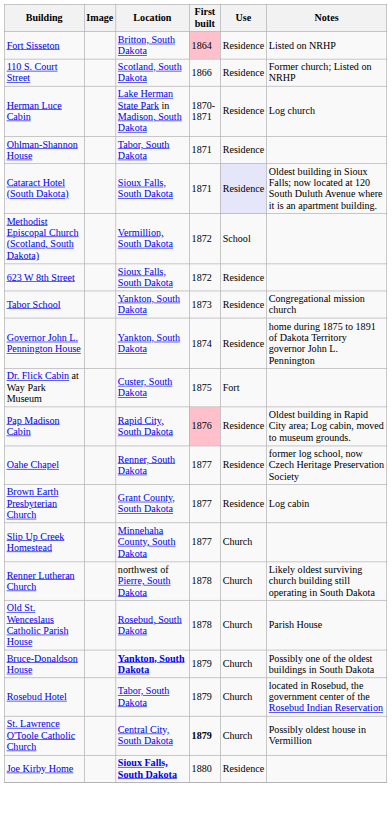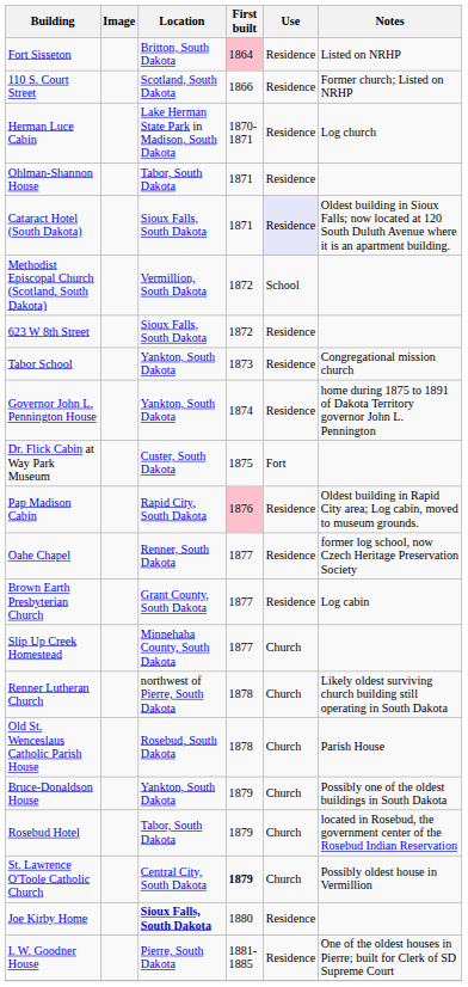 <table class="wikitable sortable">
 <tr>
 <th>Building</th>
 <th class="unsortable">Image</th>
 <th>Location</th>
 <th>First built</th>
 <th>Use</th>
 <th class="unsortable">Notes</th>
 </tr>
 <tr>
 <td><a href='#'>Fort Sisseton</a></td>
 <td></td>
 <td><a href='#'>Britton, South Dakota</a></td>
 <td style="background: pink;">1864</td>
 <td>Residence</td>
 <td>Listed on NRHP</td>
 </tr>
 <tr>
 <td><a href='#'>110 S. Court Street</a></td>
 <td></td>
 <td><a href='#'>Scotland, South Dakota</a></td>
 <td>1866</td>
 <td>Residence</td>
 <td>Former church; Listed on NRHP</td>
 </tr>
 <tr>
 <td><a href='#'>Herman Luce Cabin</a></td>
 <td></td>
 <td><a href='#'>Lake Herman State Park</a> in <a href='#'>Madison, South Dakota</a></td>
 <td>1870-1871</td>
 <td>Residence</td>
 <td>Log church</td>
 </tr>
 <tr>
 <td><a href='#'>Ohlman-Shannon House</a></td>
 <td></td>
 <td><a href='#'>Tabor, South Dakota</a></td>
 <td>1871</td>
 <td>Residence</td>
 <td></td>
 </tr>
 <tr>
 <td><a href='#'>Cataract Hotel (South Dakota)</a></td>
 <td></td>
 <td><a href='#'>Sioux Falls, South Dakota</a></td>
 <td>1871</td>
 <td style="background: lavender;">Residence</td>
 <td>Oldest building in Sioux Falls; now located at 120 South Duluth Avenue where it is an apartment building.</td>
 </tr>
 <tr>
 <td><a href='#'>Methodist Episcopal Church (Scotland, South Dakota)</a></td>
 <td></td>
 <td><a href='#'>Vermillion, South Dakota</a></td>
 <td>1872</td>
 <td>School</td>
 <td></td>
 </tr>
 <tr>
 <td><a href='#'>623 W 8th Street</a></td>
 <td></td>
 <td><a href='#'>Sioux Falls, South Dakota</a></td>
 <td>1872</td>
 <td>Residence</td>
 <td></td>
 </tr>
 <tr>
 <td><a href='#'>Tabor School</a></td>
 <td></td>
 <td><a href='#'>Yankton, South Dakota</a></td>
 <td>1873</td>
 <td>Residence</td>
 <td>Congregational mission church</td>
 </tr>
 <tr>
 <td><a href='#'>Governor John L. Pennington House</a></td>
 <td></td>
 <td><a href='#'>Yankton, South Dakota</a></td>
 <td>1874</td>
 <td>Residence</td>
 <td>home during 1875 to 1891 of Dakota Territory governor John L. Pennington</td>
 </tr>
 <tr>
 <td><a href='#'>Dr. Flick Cabin</a> at Way Park Museum</td>
 <td></td>
 <td><a href='#'>Custer, South Dakota</a></td>
 <td>1875</td>
 <td>Fort</td>
 <td></td>
 </tr>
 <tr>
 <td><a href='#'>Pap Madison Cabin</a></td>
 <td></td>
 <td><a href='#'>Rapid City, South Dakota</a></td>
 <td style="background: pink;">1876</td>
 <td>Residence</td>
 <td>Oldest building in Rapid City area; Log cabin, moved to museum grounds.</td>
 </tr>
 <tr>
 <td><a href='#'>Oahe Chapel</a></td>
 <td></td>
 <td><a href='#'>Renner, South Dakota</a></td>
 <td>1877</td>
 <td>Residence</td>
 <td>former log school, now Czech Heritage Preservation Society</td>
 </tr>
 <tr>
 <td><a href='#'>Brown Earth Presbyterian Church</a></td>
 <td></td>
 <td><a href='#'>Grant County, South Dakota</a></td>
 <td>1877</td>
 <td>Residence</td>
 <td>Log cabin</td>
 </tr>
 <tr>
 <td><a href='#'>Slip Up Creek Homestead</a></td>
 <td></td>
 <td><a href='#'>Minnehaha County, South Dakota</a></td>
 <td>1877</td>
 <td>Church</td>
 <td></td>
 </tr>
 <tr>
 <td><a href='#'>Renner Lutheran Church</a></td>
 <td></td>
 <td>northwest of <a href='#'>Pierre, South Dakota</a></td>
 <td>1878</td>
 <td>Church</td>
 <td>Likely oldest surviving church building still operating in South Dakota</td>
 </tr>
 <tr>
 <td><a href='#'>Old St. Wenceslaus Catholic Parish House</a></td>
 <td></td>
 <td><a href='#'>Rosebud, South Dakota</a></td>
 <td>1878</td>
 <td>Church</td>
 <td>Parish House</td>
 </tr>
 <tr>
 <td><a href='#'>Bruce-Donaldson House</a></td>
 <td></td>
-<td><strong><a href='#'>Yankton, South Dakota</a></strong></td>
+<td><a href='#'>Yankton, South Dakota</a></td>
 <td>1879</td>
 <td>Church</td>
 <td>Possibly one of the oldest buildings in South Dakota</td>
 </tr>
 <tr>
 <td><a href='#'>Rosebud Hotel</a></td>
 <td></td>
 <td><a href='#'>Tabor, South Dakota</a></td>
 <td>1879</td>
 <td>Church</td>
 <td>located in Rosebud, the government center of the <a href='#'>Rosebud Indian Reservation</a></td>
 </tr>
 <tr>
 <td><a href='#'>St. Lawrence O'Toole Catholic Church</a></td>
 <td></td>
 <td><a href='#'>Central City, South Dakota</a></td>
 <td><strong>1879</strong></td>
 <td>Church</td>
 <td>Possibly oldest house in Vermillion</td>
 </tr>
 <tr>
 <td><a href='#'>Joe Kirby Home</a></td>
 <td></td>
 <td><strong><a href='#'>Sioux Falls, South Dakota</a></strong></td>
 <td>1880</td>
 <td>Residence</td>
 <td></td>
 </tr>
 <tr>
+<td><a href='#'>I. W. Goodner House</a></td>
+<td></td>
+<td><a href='#'>Pierre, South Dakota</a></td>
+<td>1881-1885</td>
+<td>Residence</td>
+<td>One of the oldest houses in Pierre; built for Clerk of SD Supreme Court</td>
+</tr>
+<tr>
 </tr>
 </table>
